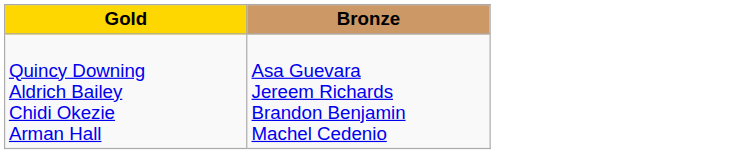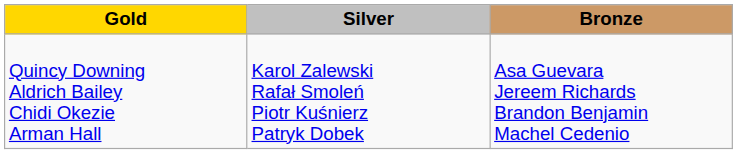 <table class="wikitable" style="text-align:left">
 <tr align="center">
 <td width=200 bgcolor=gold><strong>Gold</strong></td>
+<td width=200 bgcolor=silver><strong>Silver</strong></td>
 <td width=200 bgcolor=CC9966><strong>Bronze</strong></td>
 </tr>
 <tr>
 <td><em></em><br><a href='#'>Quincy Downing</a><br><a href='#'>Aldrich Bailey</a><br><a href='#'>Chidi Okezie</a><br><a href='#'>Arman Hall</a></td>
+<td><em></em><br><a href='#'>Karol Zalewski</a><br><a href='#'>Rafał Smoleń</a><br><a href='#'>Piotr Kuśnierz</a><br><a href='#'>Patryk Dobek</a></td>
 <td><em></em><br><a href='#'>Asa Guevara</a><br><a href='#'>Jereem Richards</a><br><a href='#'>Brandon Benjamin</a><br><a href='#'>Machel Cedenio</a></td>
 </tr>
 </table>
